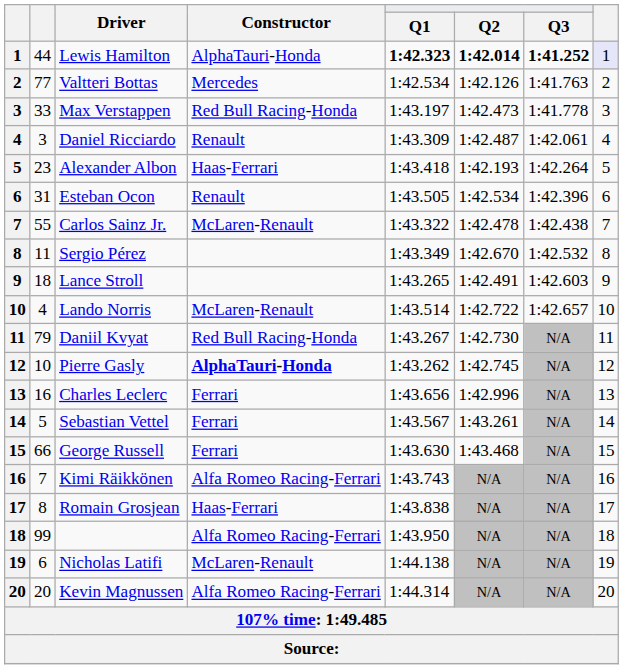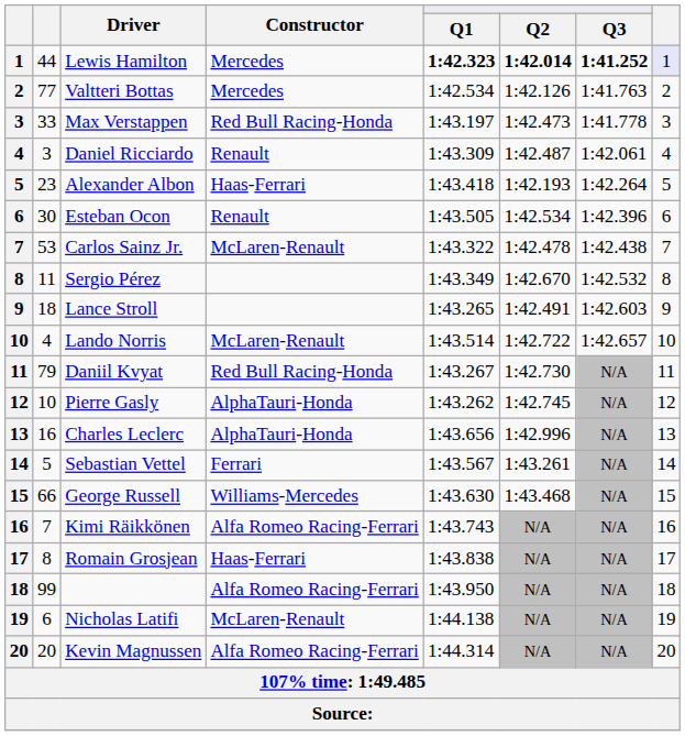 <table class="wikitable sortable" style="font-size: 85%;">
 <tr>
 <th rowspan="2"></th>
 <th rowspan="2"></th>
 <th rowspan="2">Driver</th>
 <th rowspan="2">Constructor</th>
 <th colspan="3" style="background:#eaecf0; text-align:center;"></th>
 <th rowspan="2"></th>
 </tr>
 <tr>
 <th scope="col">Q1</th>
 <th scope="col">Q2</th>
 <th scope="col">Q3</th>
 </tr>
 <tr>
 <th scope="row">1</th>
 <td align="center">44</td>
 <td data-sort-value="ham"> <a href='#'>Lewis Hamilton</a></td>
-<td><a href='#'>AlphaTauri</a>-<a href='#'>Honda</a></td>
+<td><a href='#'>Mercedes</a></td>
 <td><strong>1:42.323</strong></td>
 <td><strong>1:42.014</strong></td>
 <td><strong>1:41.252</strong></td>
 <td align="center" style="background: lavender;">1</td>
 </tr>
 <tr>
 <th scope="row">2</th>
 <td align="center">77</td>
 <td data-sort-value="bot"> <a href='#'>Valtteri Bottas</a></td>
 <td><a href='#'>Mercedes</a></td>
 <td>1:42.534</td>
 <td>1:42.126</td>
 <td>1:41.763</td>
 <td align="center">2</td>
 </tr>
 <tr>
 <th scope="row">3</th>
 <td align="center">33</td>
 <td data-sort-value="ver"> <a href='#'>Max Verstappen</a></td>
 <td><a href='#'>Red Bull Racing</a>-<a href='#'>Honda</a></td>
 <td>1:43.197</td>
 <td>1:42.473</td>
 <td>1:41.778</td>
 <td align="center">3</td>
 </tr>
 <tr>
 <th scope="row">4</th>
 <td align="center">3</td>
 <td data-sort-value="ric"> <a href='#'>Daniel Ricciardo</a></td>
 <td><a href='#'>Renault</a></td>
 <td>1:43.309</td>
 <td>1:42.487</td>
 <td>1:42.061</td>
 <td align="center">4</td>
 </tr>
 <tr>
 <th scope="row">5</th>
 <td align="center">23</td>
 <td data-sort-value="alb"> <a href='#'>Alexander Albon</a></td>
 <td><a href='#'>Haas</a>-<a href='#'>Ferrari</a></td>
 <td>1:43.418</td>
 <td>1:42.193</td>
 <td>1:42.264</td>
 <td align="center">5</td>
 </tr>
 <tr>
 <th scope="row">6</th>
-<td align="center">31</td>
+<td align="center">30</td>
 <td data-sort-value="oco"> <a href='#'>Esteban Ocon</a></td>
 <td><a href='#'>Renault</a></td>
 <td>1:43.505</td>
 <td>1:42.534</td>
 <td>1:42.396</td>
 <td align="center">6</td>
 </tr>
 <tr>
 <th scope="row">7</th>
-<td align="center">55</td>
+<td align="center">53</td>
 <td data-sort-value="sai"> <a href='#'>Carlos Sainz Jr.</a></td>
 <td><a href='#'>McLaren</a>-<a href='#'>Renault</a></td>
 <td>1:43.322</td>
 <td>1:42.478</td>
 <td>1:42.438</td>
 <td align="center">7</td>
 </tr>
 <tr>
 <th scope="row">8</th>
 <td align="center">11</td>
 <td data-sort-value="per"> <a href='#'>Sergio Pérez</a></td>
 <td></td>
 <td>1:43.349</td>
 <td>1:42.670</td>
 <td>1:42.532</td>
 <td align="center">8</td>
 </tr>
 <tr>
 <th scope="row">9</th>
 <td align="center">18</td>
 <td data-sort-value="str"> <a href='#'>Lance Stroll</a></td>
 <td></td>
 <td>1:43.265</td>
 <td>1:42.491</td>
 <td>1:42.603</td>
 <td align="center">9</td>
 </tr>
 <tr>
 <th scope="row">10</th>
 <td align="center">4</td>
 <td data-sort-value="nor"> <a href='#'>Lando Norris</a></td>
 <td><a href='#'>McLaren</a>-<a href='#'>Renault</a></td>
 <td>1:43.514</td>
 <td>1:42.722</td>
 <td>1:42.657</td>
 <td align="center">10</td>
 </tr>
 <tr>
 <th scope="row">11</th>
 <td align="center">79</td>
 <td data-sort-value="kvy"> <a href='#'>Daniil Kvyat</a></td>
 <td><a href='#'>Red Bull Racing</a>-<a href='#'>Honda</a></td>
 <td>1:43.267</td>
 <td>1:42.730</td>
 <td style="background: silver" align="center" data-sort-value="11"><small>N/A</small></td>
 <td align="center">11</td>
 </tr>
 <tr>
 <th scope="row">12</th>
 <td align="center">10</td>
 <td data-sort-value="gas"> <a href='#'>Pierre Gasly</a></td>
-<td><strong><a href='#'>AlphaTauri</a>-<a href='#'>Honda</a></strong></td>
+<td><a href='#'>AlphaTauri</a>-<a href='#'>Honda</a></td>
 <td>1:43.262</td>
 <td>1:42.745</td>
 <td style="background: silver" align="center" data-sort-value="12"><small>N/A</small></td>
 <td align="center">12</td>
 </tr>
 <tr>
 <th scope="row">13</th>
 <td align="center">16</td>
 <td data-sort-value="lec"> <a href='#'>Charles Leclerc</a></td>
-<td><a href='#'>Ferrari</a></td>
+<td><a href='#'>AlphaTauri</a>-<a href='#'>Honda</a></td>
 <td>1:43.656</td>
 <td>1:42.996</td>
 <td style="background: silver" align="center" data-sort-value="13"><small>N/A</small></td>
 <td align="center">13</td>
 </tr>
 <tr>
 <th scope="row">14</th>
 <td align="center">5</td>
 <td data-sort-value="vet"> <a href='#'>Sebastian Vettel</a></td>
 <td><a href='#'>Ferrari</a></td>
 <td>1:43.567</td>
 <td>1:43.261</td>
 <td style="background: silver" align="center" data-sort-value="14"><small>N/A</small></td>
 <td align="center">14</td>
 </tr>
 <tr>
 <th scope="row">15</th>
 <td align="center">66</td>
 <td data-sort-value="rus"> <a href='#'>George Russell</a></td>
-<td><a href='#'>Ferrari</a></td>
+<td><a href='#'>Williams</a>-<a href='#'>Mercedes</a></td>
 <td>1:43.630</td>
 <td>1:43.468</td>
 <td style="background: silver" align="center" data-sort-value="15"><small>N/A</small></td>
 <td align="center">15</td>
 </tr>
 <tr>
 <th scope="row">16</th>
 <td align="center">7</td>
 <td data-sort-value="rai"> <a href='#'>Kimi Räikkönen</a></td>
 <td><a href='#'>Alfa Romeo Racing</a>-<a href='#'>Ferrari</a></td>
 <td>1:43.743</td>
 <td style="background: silver" align="center" data-sort-value="16"><small>N/A</small></td>
 <td style="background: silver" align="center" data-sort-value="16"><small>N/A</small></td>
 <td align="center">16</td>
 </tr>
 <tr>
 <th scope="row">17</th>
 <td align="center">8</td>
 <td data-sort-value="gro"> <a href='#'>Romain Grosjean</a></td>
 <td><a href='#'>Haas</a>-<a href='#'>Ferrari</a></td>
 <td>1:43.838</td>
 <td style="background: silver" align="center" data-sort-value="17"><small>N/A</small></td>
 <td style="background: silver" align="center" data-sort-value="17"><small>N/A</small></td>
 <td align="center">17</td>
 </tr>
 <tr>
 <th scope="row">18</th>
 <td align="center">99</td>
 <td data-sort-value="gio"></td>
 <td><a href='#'>Alfa Romeo Racing</a>-<a href='#'>Ferrari</a></td>
 <td>1:43.950</td>
 <td style="background: silver" align="center" data-sort-value="18"><small>N/A</small></td>
 <td style="background: silver" align="center" data-sort-value="18"><small>N/A</small></td>
 <td align="center">18</td>
 </tr>
 <tr>
 <th scope="row">19</th>
 <td align="center">6</td>
 <td data-sort-value="lat"> <a href='#'>Nicholas Latifi</a></td>
 <td><a href='#'>McLaren</a>-<a href='#'>Renault</a></td>
 <td>1:44.138</td>
 <td style="background: silver" align="center" data-sort-value="19"><small>N/A</small></td>
 <td style="background: silver" align="center" data-sort-value="19"><small>N/A</small></td>
 <td align="center">19</td>
 </tr>
 <tr>
 <th scope="row">20</th>
 <td align="center">20</td>
 <td data-sort-value="mag"> <a href='#'>Kevin Magnussen</a></td>
 <td><a href='#'>Alfa Romeo Racing</a>-<a href='#'>Ferrari</a></td>
 <td>1:44.314</td>
 <td style="background: silver" align="center" data-sort-value="20"><small>N/A</small></td>
 <td style="background: silver" align="center" data-sort-value="20"><small>N/A</small></td>
 <td align="center">20</td>
 </tr>
 <tr>
 <th colspan="8"><a href='#'>107% time</a>: 1:49.485</th>
 </tr>
 <tr>
 <th colspan="8">Source:</th>
 </tr>
 <tr>
 </tr>
 </table>
